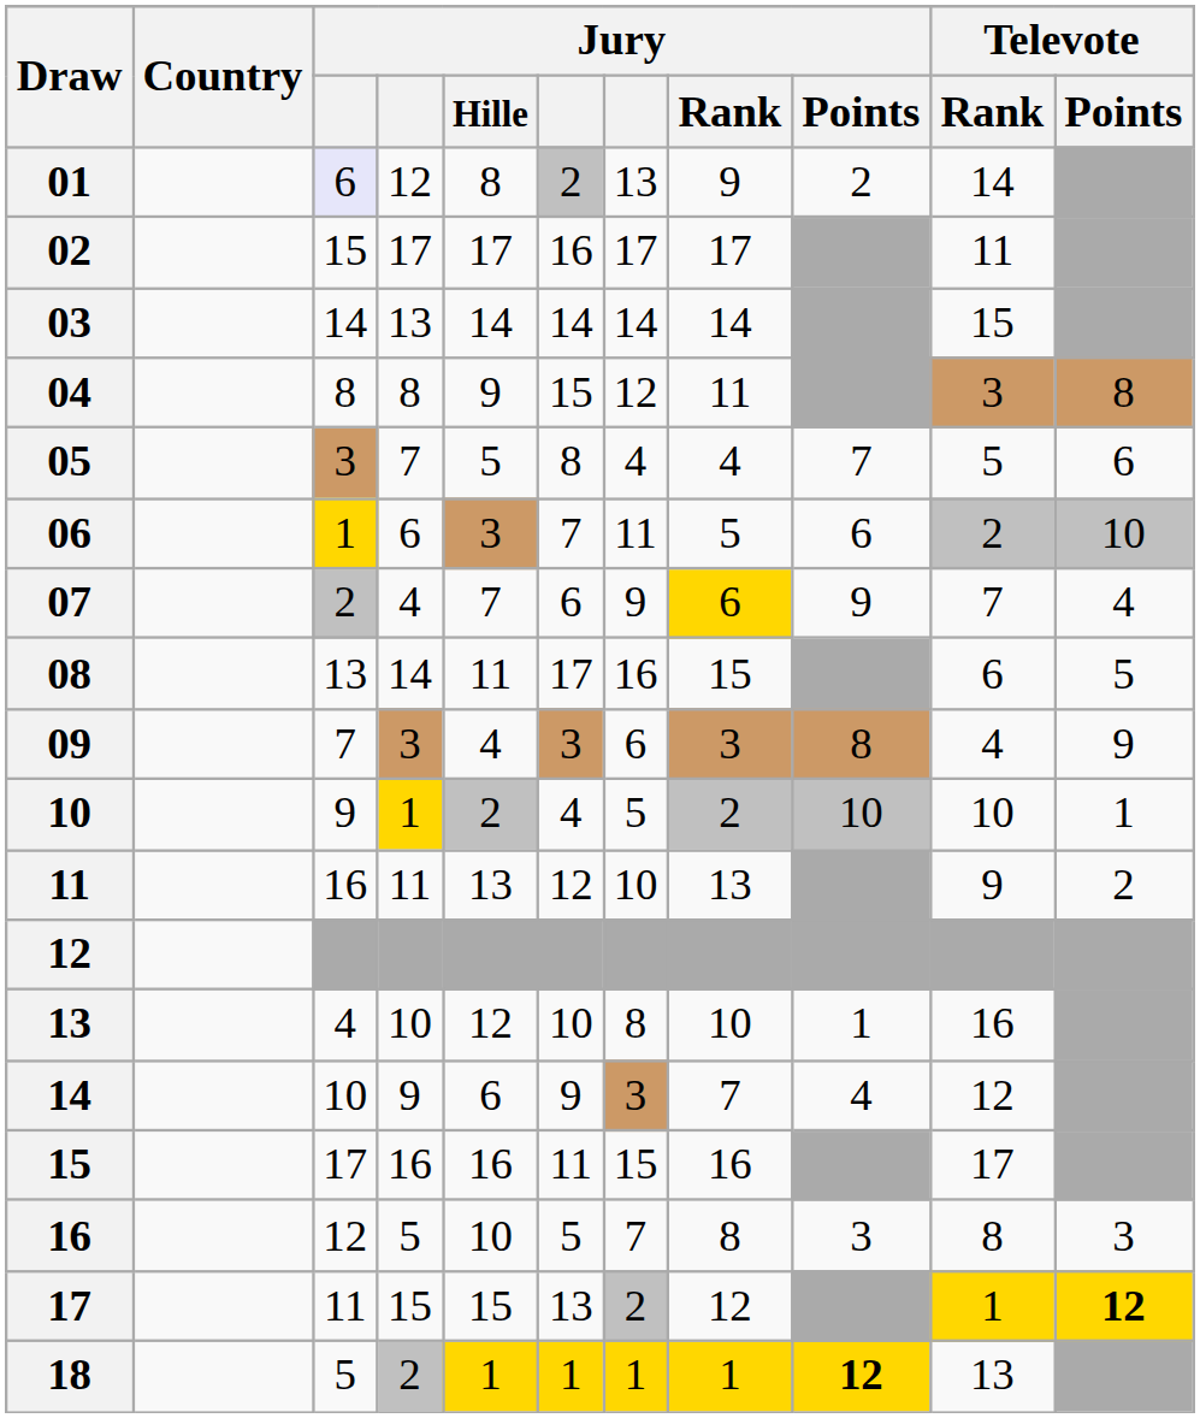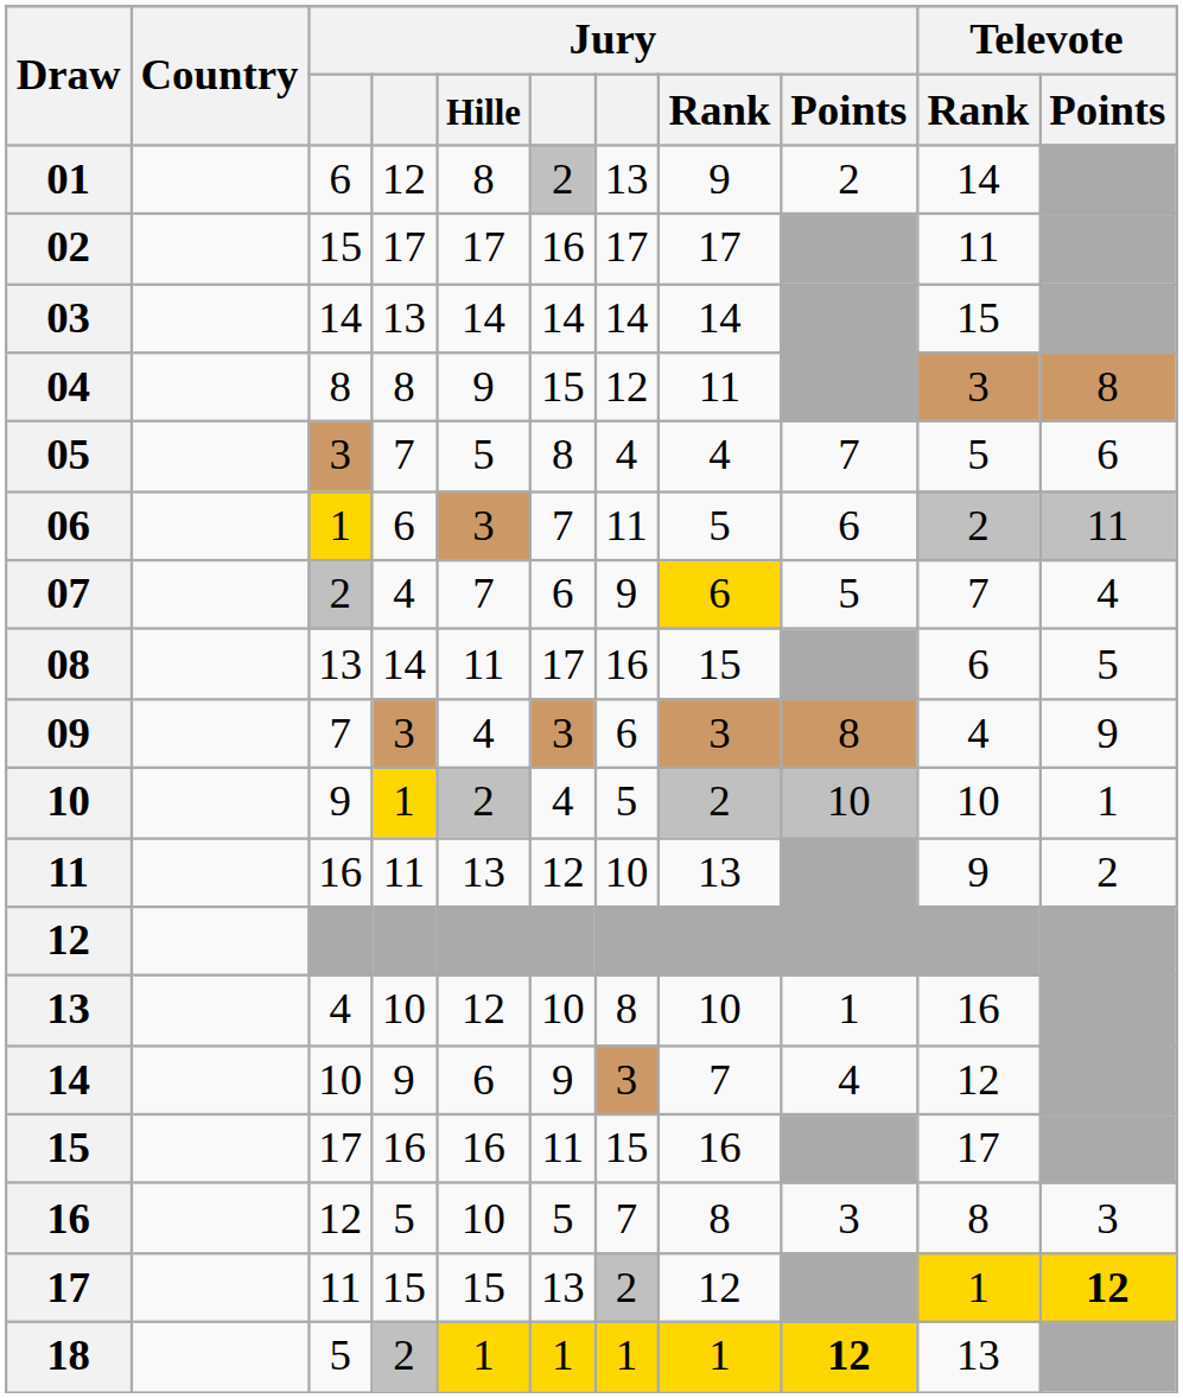 <table class="sortable wikitable collapsible plainrowheaders" style="text-align:center;">
 <tr>
 </tr>
 <tr>
 <th scope="col" rowspan="2">Draw</th>
 <th scope="col" rowspan="2">Country</th>
 <th scope="col" colspan="7">Jury</th>
 <th scope="col" colspan="2">Televote</th>
 </tr>
 <tr>
 <th scope="col"><small></small></th>
 <th scope="col"><small></small></th>
 <th scope="col"><small>Hille</small></th>
 <th scope="col"><small></small></th>
 <th scope="col"><small></small></th>
 <th scope="col">Rank</th>
 <th scope="col">Points</th>
 <th scope="col">Rank</th>
 <th scope="col">Points</th>
 </tr>
 <tr>
 <th scope="row" style="text-align:center;">01</th>
 <td style="text-align:left;"></td>
-<td style="background: lavender;">6</td>
+<td>6</td>
 <td>12</td>
 <td>8</td>
 <td style="background:silver;">2</td>
 <td>13</td>
 <td>9</td>
 <td>2</td>
 <td>14</td>
 <td style="background:#AAAAAA;"></td>
 </tr>
 <tr>
 <th scope="row" style="text-align:center;">02</th>
 <td style="text-align:left;"></td>
 <td>15</td>
 <td>17</td>
 <td>17</td>
 <td>16</td>
 <td>17</td>
 <td>17</td>
 <td style="background:#AAAAAA;"></td>
 <td>11</td>
 <td style="background:#AAAAAA;"></td>
 </tr>
 <tr>
 <th scope="row" style="text-align:center;">03</th>
 <td style="text-align:left;"></td>
 <td>14</td>
 <td>13</td>
 <td>14</td>
 <td>14</td>
 <td>14</td>
 <td>14</td>
 <td style="background:#AAAAAA;"></td>
 <td>15</td>
 <td style="background:#AAAAAA;"></td>
 </tr>
 <tr>
 <th scope="row" style="text-align:center;">04</th>
 <td style="text-align:left;"></td>
 <td>8</td>
 <td>8</td>
 <td>9</td>
 <td>15</td>
 <td>12</td>
 <td>11</td>
 <td style="background:#AAAAAA;"></td>
 <td style="background:#CC9966;">3</td>
 <td style="background:#CC9966;">8</td>
 </tr>
 <tr>
 <th scope="row" style="text-align:center;">05</th>
 <td style="text-align:left;"></td>
 <td style="background:#CC9966;">3</td>
 <td>7</td>
 <td>5</td>
 <td>8</td>
 <td>4</td>
 <td>4</td>
 <td>7</td>
 <td>5</td>
 <td>6</td>
 </tr>
 <tr>
 <th scope="row" style="text-align:center;">06</th>
 <td style="text-align:left;"></td>
 <td style="background:gold;">1</td>
 <td>6</td>
 <td style="background:#CC9966;">3</td>
 <td>7</td>
 <td>11</td>
 <td>5</td>
 <td>6</td>
 <td style="background:silver;">2</td>
-<td style="background:silver;">10</td>
+<td style="background:silver;">11</td>
 </tr>
 <tr>
 <th scope="row" style="text-align:center;">07</th>
 <td style="text-align:left;"></td>
 <td style="background:silver;">2</td>
 <td>4</td>
 <td>7</td>
 <td>6</td>
 <td>9</td>
 <td style="background: gold;">6</td>
-<td>9</td>
+<td>5</td>
 <td>7</td>
 <td>4</td>
 </tr>
 <tr>
 <th scope="row" style="text-align:center;">08</th>
 <td style="text-align:left;"></td>
 <td>13</td>
 <td>14</td>
 <td>11</td>
 <td>17</td>
 <td>16</td>
 <td>15</td>
 <td style="background:#AAAAAA;"></td>
 <td>6</td>
 <td>5</td>
 </tr>
 <tr>
 <th scope="row" style="text-align:center;">09</th>
 <td style="text-align:left;"></td>
 <td>7</td>
 <td style="background:#CC9966;">3</td>
 <td>4</td>
 <td style="background:#CC9966;">3</td>
 <td>6</td>
 <td style="background:#CC9966;">3</td>
 <td style="background:#CC9966;">8</td>
 <td>4</td>
 <td>9</td>
 </tr>
 <tr>
 <th scope="row" style="text-align:center;">10</th>
 <td style="text-align:left;"></td>
 <td>9</td>
 <td style="background:gold;">1</td>
 <td style="background:silver;">2</td>
 <td>4</td>
 <td>5</td>
 <td style="background:silver;">2</td>
 <td style="background:silver;">10</td>
 <td>10</td>
 <td>1</td>
 </tr>
 <tr>
 <th scope="row" style="text-align:center;">11</th>
 <td style="text-align:left;"></td>
 <td>16</td>
 <td>11</td>
 <td>13</td>
 <td>12</td>
 <td>10</td>
 <td>13</td>
 <td style="background:#AAAAAA;"></td>
 <td>9</td>
 <td>2</td>
 </tr>
 <tr class="sortbottom">
 <th scope="row" style="text-align:center;">12</th>
 <td style="text-align:left;"></td>
 <td style="background:#AAAAAA;"></td>
 <td style="background:#AAAAAA;"></td>
 <td style="background:#AAAAAA;"></td>
 <td style="background:#AAAAAA;"></td>
 <td style="background:#AAAAAA;"></td>
 <td style="background:#AAAAAA;"></td>
 <td style="background:#AAAAAA;"></td>
 <td style="background:#AAAAAA;"></td>
 <td style="background:#AAAAAA;"></td>
 </tr>
 <tr>
 <th scope="row" style="text-align:center;">13</th>
 <td style="text-align:left;"></td>
 <td>4</td>
 <td>10</td>
 <td>12</td>
 <td>10</td>
 <td>8</td>
 <td>10</td>
 <td>1</td>
 <td>16</td>
 <td style="background:#AAAAAA;"></td>
 </tr>
 <tr>
 <th scope="row" style="text-align:center;">14</th>
 <td style="text-align:left;"></td>
 <td>10</td>
 <td>9</td>
 <td>6</td>
 <td>9</td>
 <td style="background:#CC9966;">3</td>
 <td>7</td>
 <td>4</td>
 <td>12</td>
 <td style="background:#AAAAAA;"></td>
 </tr>
 <tr>
 <th scope="row" style="text-align:center;">15</th>
 <td style="text-align:left;"></td>
 <td>17</td>
 <td>16</td>
 <td>16</td>
 <td>11</td>
 <td>15</td>
 <td>16</td>
 <td style="background:#AAAAAA;"></td>
 <td>17</td>
 <td style="background:#AAAAAA;"></td>
 </tr>
 <tr>
 <th scope="row" style="text-align:center;">16</th>
 <td style="text-align:left;"></td>
 <td>12</td>
 <td>5</td>
 <td>10</td>
 <td>5</td>
 <td>7</td>
 <td>8</td>
 <td>3</td>
 <td>8</td>
 <td>3</td>
 </tr>
 <tr>
 <th scope="row" style="text-align:center;">17</th>
 <td style="text-align:left;"></td>
 <td>11</td>
 <td>15</td>
 <td>15</td>
 <td>13</td>
 <td style="background:silver;">2</td>
 <td>12</td>
 <td style="background:#AAAAAA;"></td>
 <td style="background:gold;">1</td>
 <td style="background:gold;"><strong>12</strong></td>
 </tr>
 <tr>
 <th scope="row" style="text-align:center;">18</th>
 <td style="text-align:left;"></td>
 <td>5</td>
 <td style="background:silver;">2</td>
 <td style="background:gold;">1</td>
 <td style="background:gold;">1</td>
 <td style="background:gold;">1</td>
 <td style="background:gold;">1</td>
 <td style="background:gold;"><strong>12</strong></td>
 <td>13</td>
 <td style="background:#AAAAAA;"></td>
 </tr>
 </table>
